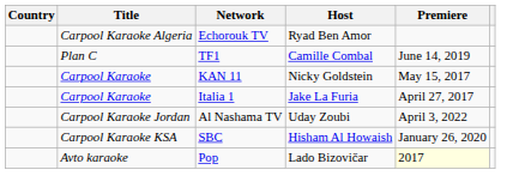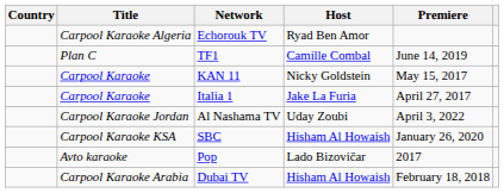 <table class="wikitable sortable">
 <tr>
 <th>Country</th>
 <th>Title</th>
 <th>Network</th>
 <th>Host</th>
 <th>Premiere</th>
 <th class="unsortable"></th>
 </tr>
 <tr>
 <td></td>
 <td><em>Carpool Karaoke Algeria</em></td>
 <td><a href='#'>Echorouk TV</a></td>
 <td>Ryad Ben Amor</td>
 <td></td>
 <td></td>
 </tr>
 <tr>
 <td></td>
 <td><em>Plan C</em></td>
 <td><a href='#'>TF1</a></td>
 <td><a href='#'>Camille Combal</a></td>
 <td>June 14, 2019</td>
 <td></td>
 </tr>
 <tr>
 <td></td>
 <td><em><a href='#'>Carpool Karaoke</a></em></td>
 <td><a href='#'>KAN 11</a></td>
 <td>Nicky Goldstein</td>
 <td>May 15, 2017</td>
 <td></td>
 </tr>
 <tr>
 <td></td>
 <td><em><a href='#'>Carpool Karaoke</a></em></td>
 <td><a href='#'>Italia 1</a></td>
 <td><a href='#'>Jake La Furia</a></td>
 <td>April 27, 2017</td>
 <td></td>
 </tr>
 <tr>
 <td></td>
 <td><em>Carpool Karaoke Jordan</em></td>
 <td>Al Nashama TV</td>
 <td>Uday Zoubi</td>
 <td>April 3, 2022</td>
 <td></td>
 </tr>
 <tr>
 <td></td>
 <td><em>Carpool Karaoke KSA</em></td>
 <td><a href='#'>SBC</a></td>
 <td><a href='#'>Hisham Al Howaish</a></td>
 <td>January 26, 2020</td>
 <td></td>
 </tr>
 <tr>
 <td></td>
 <td><em>Avto karaoke</em></td>
 <td><a href='#'>Pop</a></td>
 <td>Lado Bizovičar</td>
-<td style="background: lightyellow;">2017</td>
+<td>2017</td>
+<td></td>
+</tr>
+<tr>
+<td></td>
+<td><em>Carpool Karaoke Arabia</em></td>
+<td><a href='#'>Dubai TV</a></td>
+<td><a href='#'>Hisham Al Howaish</a></td>
+<td>February 18, 2018</td>
 <td></td>
 </tr>
 </table>
